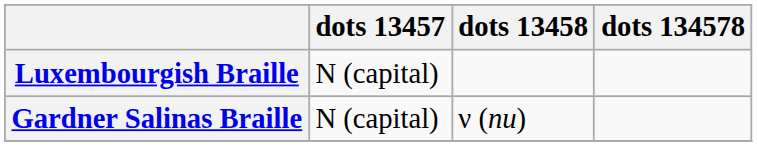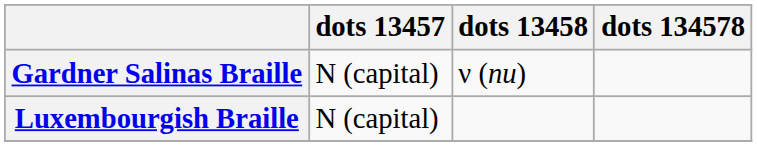 <table class="wikitable">
 <tr>
 <th></th>
 <th>dots 13457</th>
 <th>dots 13458</th>
 <th>dots 134578</th>
 </tr>
 <tr>
+<th align=left><a href='#'>Gardner Salinas Braille</a></th>
+<td>N (capital)</td>
+<td>ν (<em>nu</em>)</td>
+<td></td>
+</tr>
+<tr>
 <th align=left><a href='#'>Luxembourgish Braille</a></th>
 <td>N (capital)</td>
 <td></td>
 <td></td>
 </tr>
 <tr>
-<th align=left><a href='#'>Gardner Salinas Braille</a></th>
-<td>N (capital)</td>
-<td>ν (<em>nu</em>)</td>
-<td></td>
-</tr>
-<tr>
 </tr>
 </table>
